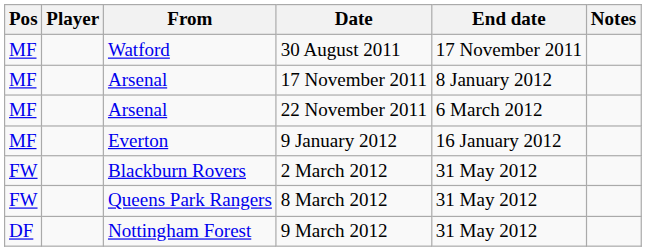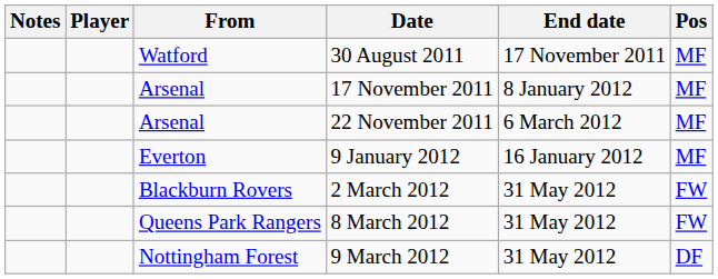 <table class="wikitable">
 <tr>
-<th>Pos</th>
+<th>Notes</th>
 <th>Player</th>
 <th>From</th>
 <th>Date</th>
 <th>End date</th>
-<th>Notes</th>
+<th>Pos</th>
 </tr>
 <tr>
-<td><a href='#'>MF</a></td>
+<td></td>
 <td style="text-align:left;"></td>
 <td><a href='#'>Watford</a></td>
 <td>30 August 2011</td>
 <td>17 November 2011</td>
-<td></td>
+<td><a href='#'>MF</a></td>
 </tr>
 <tr>
-<td><a href='#'>MF</a></td>
+<td></td>
 <td style="text-align:left;"></td>
 <td><a href='#'>Arsenal</a></td>
 <td>17 November 2011</td>
 <td>8 January 2012</td>
-<td></td>
+<td><a href='#'>MF</a></td>
 </tr>
 <tr>
-<td><a href='#'>MF</a></td>
+<td></td>
 <td style="text-align:left;"></td>
 <td><a href='#'>Arsenal</a></td>
 <td>22 November 2011</td>
 <td>6 March 2012</td>
-<td></td>
+<td><a href='#'>MF</a></td>
 </tr>
 <tr>
-<td><a href='#'>MF</a></td>
+<td></td>
 <td style="text-align:left;"></td>
 <td><a href='#'>Everton</a></td>
 <td>9 January 2012</td>
 <td>16 January 2012</td>
-<td></td>
+<td><a href='#'>MF</a></td>
 </tr>
 <tr>
-<td><a href='#'>FW</a></td>
+<td></td>
 <td style="text-align:left;"></td>
 <td><a href='#'>Blackburn Rovers</a></td>
 <td>2 March 2012</td>
 <td>31 May 2012</td>
-<td></td>
+<td><a href='#'>FW</a></td>
 </tr>
 <tr>
-<td><a href='#'>FW</a></td>
+<td></td>
 <td style="text-align:left;"></td>
 <td><a href='#'>Queens Park Rangers</a></td>
 <td>8 March 2012</td>
 <td>31 May 2012</td>
-<td></td>
+<td><a href='#'>FW</a></td>
 </tr>
 <tr>
-<td><a href='#'>DF</a></td>
+<td></td>
 <td style="text-align:left;"></td>
 <td><a href='#'>Nottingham Forest</a></td>
 <td>9 March 2012</td>
 <td>31 May 2012</td>
-<td></td>
+<td><a href='#'>DF</a></td>
 </tr>
 </table>
